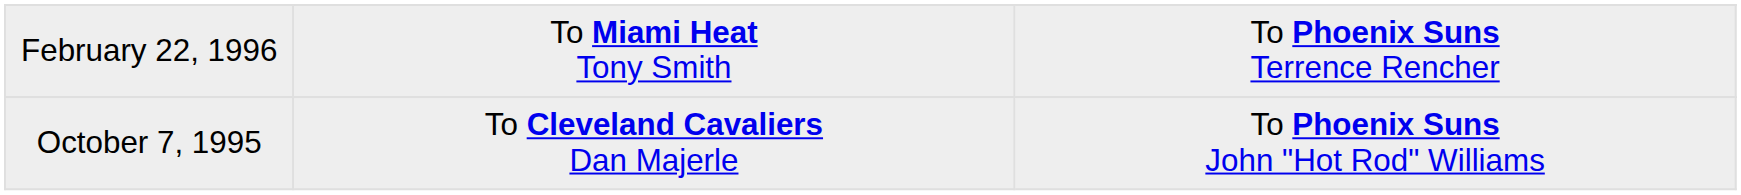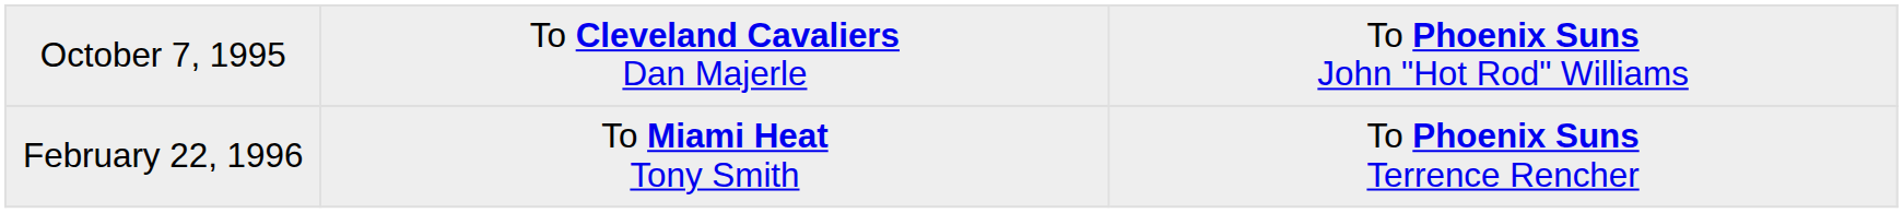 <table border=1 style="border-collapse:collapse; text-align: center; width: 100%" bordercolor="#DFDFDF"  cellpadding="5">
+<tr>
+</tr>
+<tr bgcolor="eeeeee">
+<td style="width:12%">October 7, 1995</td>
+<td style="width:30%" valign="top">To <strong><a href='#'>Cleveland Cavaliers</a></strong><br> <a href='#'>Dan Majerle</a></td>
+<td style="width:30%" valign="top">To <strong><a href='#'>Phoenix Suns</a></strong><br> <a href='#'>John "Hot Rod" Williams</a></td>
+</tr>
 <tr>
 </tr>
 <tr bgcolor="eeeeee">
 <td style="width:12%">February 22, 1996</td>
 <td style="width:30%" valign="top">To <strong><a href='#'>Miami Heat</a></strong><br> <a href='#'>Tony Smith</a></td>
 <td style="width:30%" valign="top">To <strong><a href='#'>Phoenix Suns</a></strong><br> <a href='#'>Terrence Rencher</a></td>
 </tr>
-<tr>
-</tr>
-<tr bgcolor="eeeeee">
-<td style="width:12%">October 7, 1995</td>
-<td style="width:30%" valign="top">To <strong><a href='#'>Cleveland Cavaliers</a></strong><br> <a href='#'>Dan Majerle</a></td>
-<td style="width:30%" valign="top">To <strong><a href='#'>Phoenix Suns</a></strong><br> <a href='#'>John "Hot Rod" Williams</a></td>
-</tr>
 </table>
